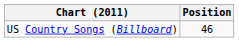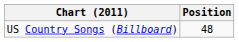 <table class="wikitable sortable">
 <tr>
 <th scope="col">Chart (2011)</th>
 <th scope="col">Position</th>
 </tr>
 <tr>
 <td>US <a href='#'>Country Songs</a> (<em><a href='#'>Billboard</a></em>)</td>
-<td align="center">46</td>
+<td align="center">48</td>
 </tr>
 </table>
